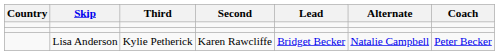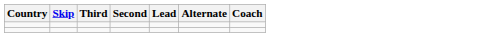 <table class="wikitable">
 <tr>
 <th>Country</th>
 <th><a href='#'>Skip</a></th>
 <th>Third</th>
 <th>Second</th>
 <th>Lead</th>
 <th>Alternate</th>
 <th>Coach</th>
 </tr>
 <tr>
 <td></td>
 <td></td>
 <td></td>
 <td></td>
 <td></td>
 <td></td>
 <td></td>
 </tr>
 <tr>
 <td></td>
 <td></td>
 <td></td>
 <td></td>
 <td></td>
 <td></td>
 <td></td>
 </tr>
-<tr>
-<td></td>
-<td>Lisa Anderson</td>
-<td>Kylie Petherick</td>
-<td>Karen Rawcliffe</td>
-<td><a href='#'>Bridget Becker</a></td>
-<td><a href='#'>Natalie Campbell</a></td>
-<td><a href='#'>Peter Becker</a></td>
-</tr>
 </table>
